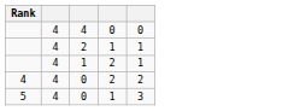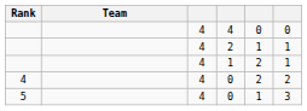 <table class="wikitable" style="text-align: center;">
 <tr>
 <th width=40>Rank</th>
+<th width=180>Team</th>
 <th width=30></th>
 <th width=30></th>
 <th width=30></th>
 <th width=30></th>
 </tr>
 <tr>
 <td></td>
+<td align=left></td>
 <td>4</td>
 <td>4</td>
 <td>0</td>
 <td>0</td>
 </tr>
 <tr>
 <td></td>
+<td align=left></td>
 <td>4</td>
 <td>2</td>
 <td>1</td>
 <td>1</td>
 </tr>
 <tr>
 <td></td>
+<td align=left></td>
 <td>4</td>
 <td>1</td>
 <td>2</td>
 <td>1</td>
 </tr>
 <tr>
 <td>4</td>
+<td align=left></td>
 <td>4</td>
 <td>0</td>
 <td>2</td>
 <td>2</td>
 </tr>
 <tr>
 <td>5</td>
+<td align=left></td>
 <td>4</td>
 <td>0</td>
 <td>1</td>
 <td>3</td>
 </tr>
 </table>
